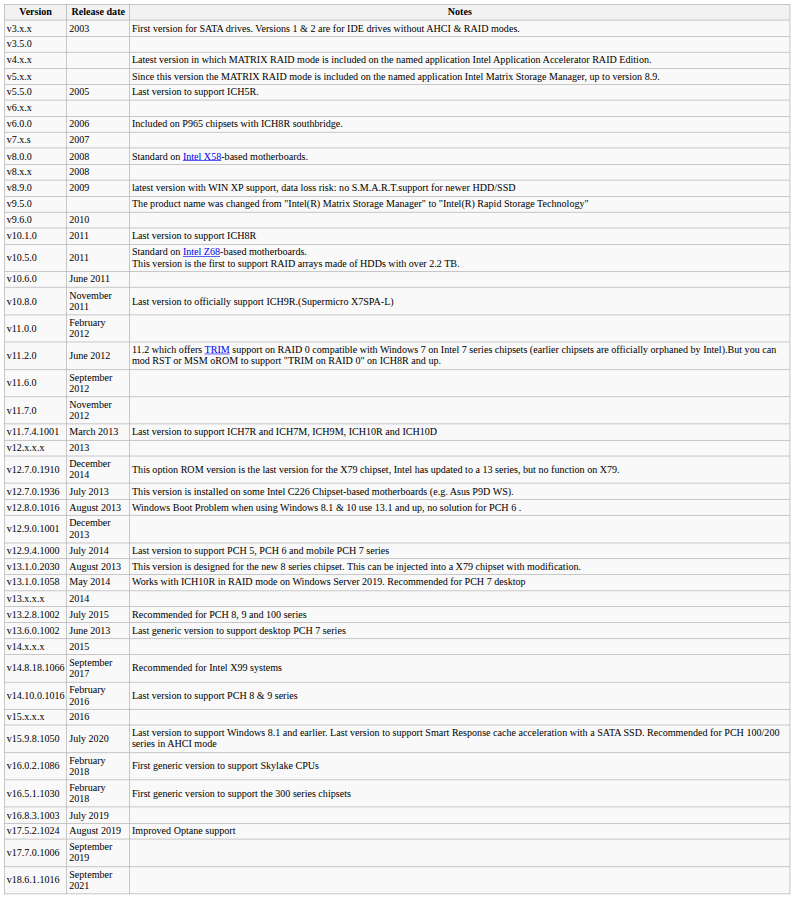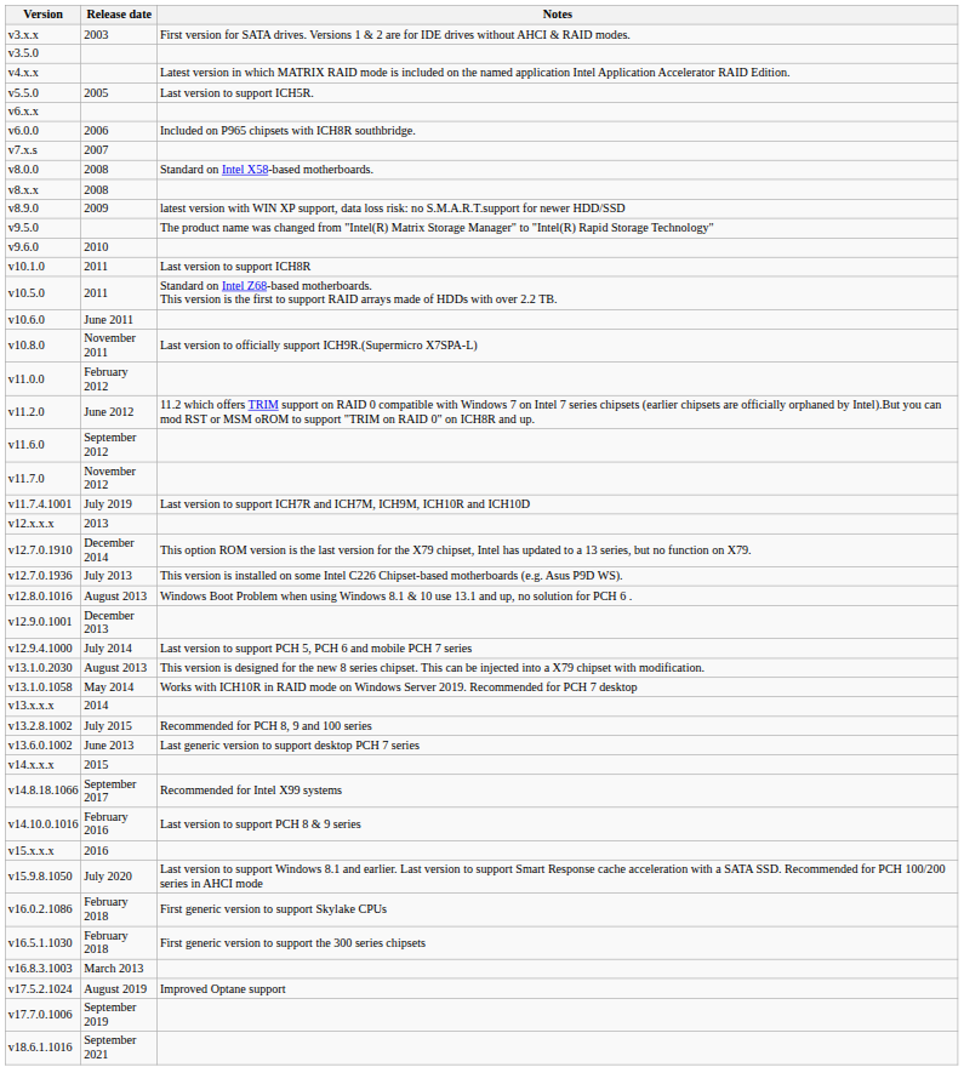 <table class="wikitable">
 <tr>
 <th>Version</th>
 <th>Release date</th>
 <th>Notes</th>
 </tr>
 <tr>
 <td>v3.x.x</td>
 <td>2003</td>
 <td>First version for SATA drives. Versions 1 & 2 are for IDE drives without AHCI & RAID modes.</td>
 </tr>
 <tr>
 <td>v3.5.0</td>
 <td></td>
 </tr>
 <tr>
 <td>v4.x.x</td>
 <td></td>
 <td>Latest version in which MATRIX RAID mode is included on the named application Intel Application Accelerator RAID Edition.</td>
-</tr>
-<tr>
-<td>v5.x.x</td>
-<td></td>
-<td>Since this version the MATRIX RAID mode is included on the named application Intel Matrix Storage Manager, up to version 8.9.</td>
 </tr>
 <tr>
 <td>v5.5.0</td>
 <td>2005</td>
 <td>Last version to support ICH5R.</td>
 </tr>
 <tr>
 <td>v6.x.x</td>
 <td></td>
 <td></td>
 </tr>
 <tr>
 <td>v6.0.0</td>
 <td>2006</td>
 <td>Included on P965 chipsets with ICH8R southbridge.</td>
 </tr>
 <tr>
 <td>v7.x.s</td>
 <td>2007</td>
 <td></td>
 </tr>
 <tr>
 <td>v8.0.0</td>
 <td>2008</td>
 <td>Standard on <a href='#'>Intel X58</a>-based motherboards.</td>
 </tr>
 <tr>
 <td>v8.x.x</td>
 <td>2008</td>
 <td></td>
 </tr>
 <tr>
 <td>v8.9.0</td>
 <td>2009</td>
 <td>latest version with WIN XP support, data loss risk: no S.M.A.R.T.support for newer HDD/SSD</td>
 </tr>
 <tr>
 <td>v9.5.0</td>
 <td></td>
 <td>The product name was changed from "Intel(R) Matrix Storage Manager" to "Intel(R) Rapid Storage Technology"</td>
 </tr>
 <tr>
 <td>v9.6.0</td>
 <td>2010</td>
 <td></td>
 </tr>
 <tr>
 <td>v10.1.0</td>
 <td>2011</td>
 <td>Last version to support ICH8R</td>
 </tr>
 <tr>
 <td>v10.5.0</td>
 <td>2011</td>
 <td>Standard on <a href='#'>Intel Z68</a>-based motherboards.<br>This version is the first to support RAID arrays made of HDDs with over 2.2 TB.</td>
 </tr>
 <tr>
 <td>v10.6.0</td>
 <td>June 2011</td>
 <td></td>
 </tr>
 <tr>
 <td>v10.8.0</td>
 <td>November 2011</td>
 <td>Last version to officially support ICH9R.(Supermicro X7SPA-L)</td>
 </tr>
 <tr>
 <td>v11.0.0</td>
 <td>February 2012</td>
 <td></td>
 </tr>
 <tr>
 <td>v11.2.0</td>
 <td>June 2012</td>
 <td> 11.2 which offers <a href='#'>TRIM</a> support on RAID 0 compatible with Windows 7 on Intel 7 series chipsets (earlier chipsets are officially orphaned by Intel).But you can mod RST or MSM oROM to support "TRIM on RAID 0" on ICH8R and up.</td>
 </tr>
 <tr>
 <td>v11.6.0</td>
 <td>September 2012</td>
 <td></td>
 </tr>
 <tr>
 <td>v11.7.0</td>
 <td>November 2012</td>
 <td></td>
 </tr>
 <tr>
 <td>v11.7.4.1001</td>
-<td>March 2013</td>
+<td>July 2019</td>
 <td>Last version to support ICH7R and ICH7M, ICH9M, ICH10R and ICH10D</td>
 </tr>
 <tr>
 <td>v12.x.x.x</td>
 <td>2013</td>
 <td></td>
 </tr>
 <tr>
 <td>v12.7.0.1910</td>
 <td>December 2014</td>
 <td>This option ROM version is the last version for the X79 chipset, Intel has updated to a 13 series, but no function on X79.</td>
 </tr>
 <tr>
 <td>v12.7.0.1936</td>
 <td>July 2013</td>
 <td>This version is installed on some Intel C226 Chipset-based motherboards (e.g. Asus P9D WS).</td>
 </tr>
 <tr>
 <td>v12.8.0.1016</td>
 <td>August 2013</td>
 <td>Windows Boot Problem when using Windows 8.1 & 10 use 13.1 and up, no solution for PCH 6 .</td>
 </tr>
 <tr>
 <td>v12.9.0.1001</td>
 <td>December 2013</td>
 <td></td>
 </tr>
 <tr>
 <td>v12.9.4.1000</td>
 <td>July 2014</td>
 <td>Last version to support PCH 5, PCH 6 and mobile PCH 7 series</td>
 </tr>
 <tr>
 <td>v13.1.0.2030</td>
 <td>August 2013</td>
 <td>This version is designed for the new 8 series chipset. This can be injected into a X79 chipset with modification.</td>
 </tr>
 <tr>
 <td>v13.1.0.1058</td>
 <td>May 2014</td>
 <td>Works with ICH10R in RAID mode on Windows Server 2019. Recommended for PCH 7 desktop</td>
 </tr>
 <tr>
 <td>v13.x.x.x</td>
 <td>2014</td>
 <td></td>
 </tr>
 <tr>
 <td>v13.2.8.1002</td>
 <td>July 2015</td>
 <td>Recommended for PCH 8, 9 and 100 series</td>
 </tr>
 <tr>
 <td>v13.6.0.1002</td>
 <td>June 2013</td>
 <td>Last generic version to support desktop PCH 7 series</td>
 </tr>
 <tr>
 <td>v14.x.x.x</td>
 <td>2015</td>
 <td></td>
 </tr>
 <tr>
 <td>v14.8.18.1066</td>
 <td>September 2017</td>
 <td>Recommended for Intel X99 systems</td>
 </tr>
 <tr>
 <td>v14.10.0.1016</td>
 <td>February 2016</td>
 <td>Last version to support PCH 8 & 9 series</td>
 </tr>
 <tr>
 <td>v15.x.x.x</td>
 <td>2016</td>
 <td></td>
 </tr>
 <tr>
 <td>v15.9.8.1050</td>
 <td>July 2020</td>
 <td>Last version to support Windows 8.1 and earlier. Last version to support Smart Response cache acceleration with a SATA SSD. Recommended for PCH 100/200 series in AHCI mode</td>
 </tr>
 <tr>
 <td>v16.0.2.1086</td>
 <td>February 2018</td>
 <td>First generic version to support Skylake CPUs</td>
 </tr>
 <tr>
 <td>v16.5.1.1030</td>
 <td>February 2018</td>
 <td>First generic version to support the 300 series chipsets</td>
 </tr>
 <tr>
 <td>v16.8.3.1003</td>
-<td>July 2019</td>
+<td>March 2013</td>
 <td></td>
 </tr>
 <tr>
 <td>v17.5.2.1024</td>
 <td>August 2019</td>
 <td>Improved Optane support</td>
 </tr>
 <tr>
 <td>v17.7.0.1006</td>
 <td>September 2019</td>
 <td></td>
 </tr>
 <tr>
 <td>v18.6.1.1016</td>
 <td>September 2021</td>
 <td></td>
 </tr>
 </table>
